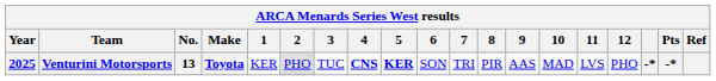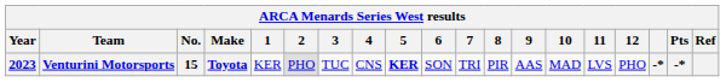 <table class="wikitable" style="text-align:center; font-size:75%">
 <tr>
 <th colspan="22"><a href='#'>ARCA Menards Series West</a> results</th>
 </tr>
 <tr>
 <th>Year</th>
 <th>Team</th>
 <th>No.</th>
 <th>Make</th>
 <th>1</th>
 <th>2</th>
 <th>3</th>
 <th>4</th>
 <th>5</th>
 <th>6</th>
 <th>7</th>
 <th>8</th>
 <th>9</th>
 <th>10</th>
 <th>11</th>
 <th>12</th>
 <th></th>
 <th>Pts</th>
 <th>Ref</th>
 </tr>
 <tr>
-<th><a href='#'>2025</a></th>
+<th><a href='#'>2023</a></th>
 <th><a href='#'>Venturini Motorsports</a></th>
-<th>13</th>
+<th>15</th>
 <th><a href='#'>Toyota</a></th>
 <td><a href='#'>KER</a></td>
 <td style="background:#DFDFDF;"><a href='#'>PHO</a><br></td>
 <td><a href='#'>TUC</a></td>
-<td><strong><a href='#'>CNS</a></strong></td>
+<td><a href='#'>CNS</a></td>
 <td><strong><a href='#'>KER</a></strong></td>
 <td><a href='#'>SON</a></td>
 <td><a href='#'>TRI</a></td>
 <td><a href='#'>PIR</a></td>
 <td><a href='#'>AAS</a></td>
 <td><a href='#'>MAD</a></td>
 <td><a href='#'>LVS</a></td>
 <td><a href='#'>PHO</a></td>
 <th>-*</th>
 <th>-*</th>
 <th></th>
 </tr>
 </table>
